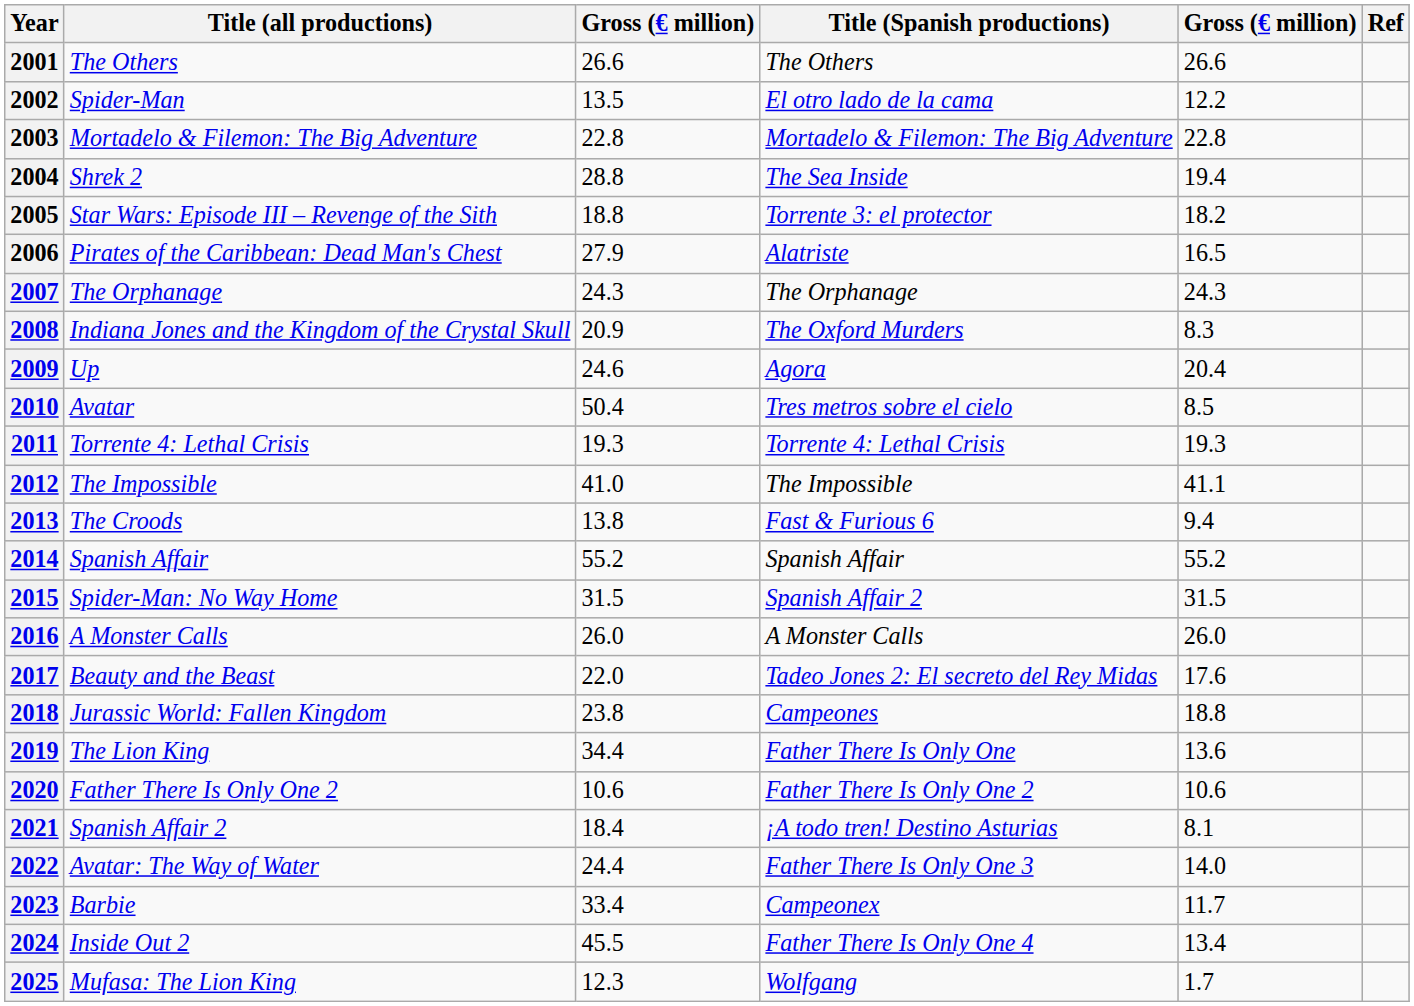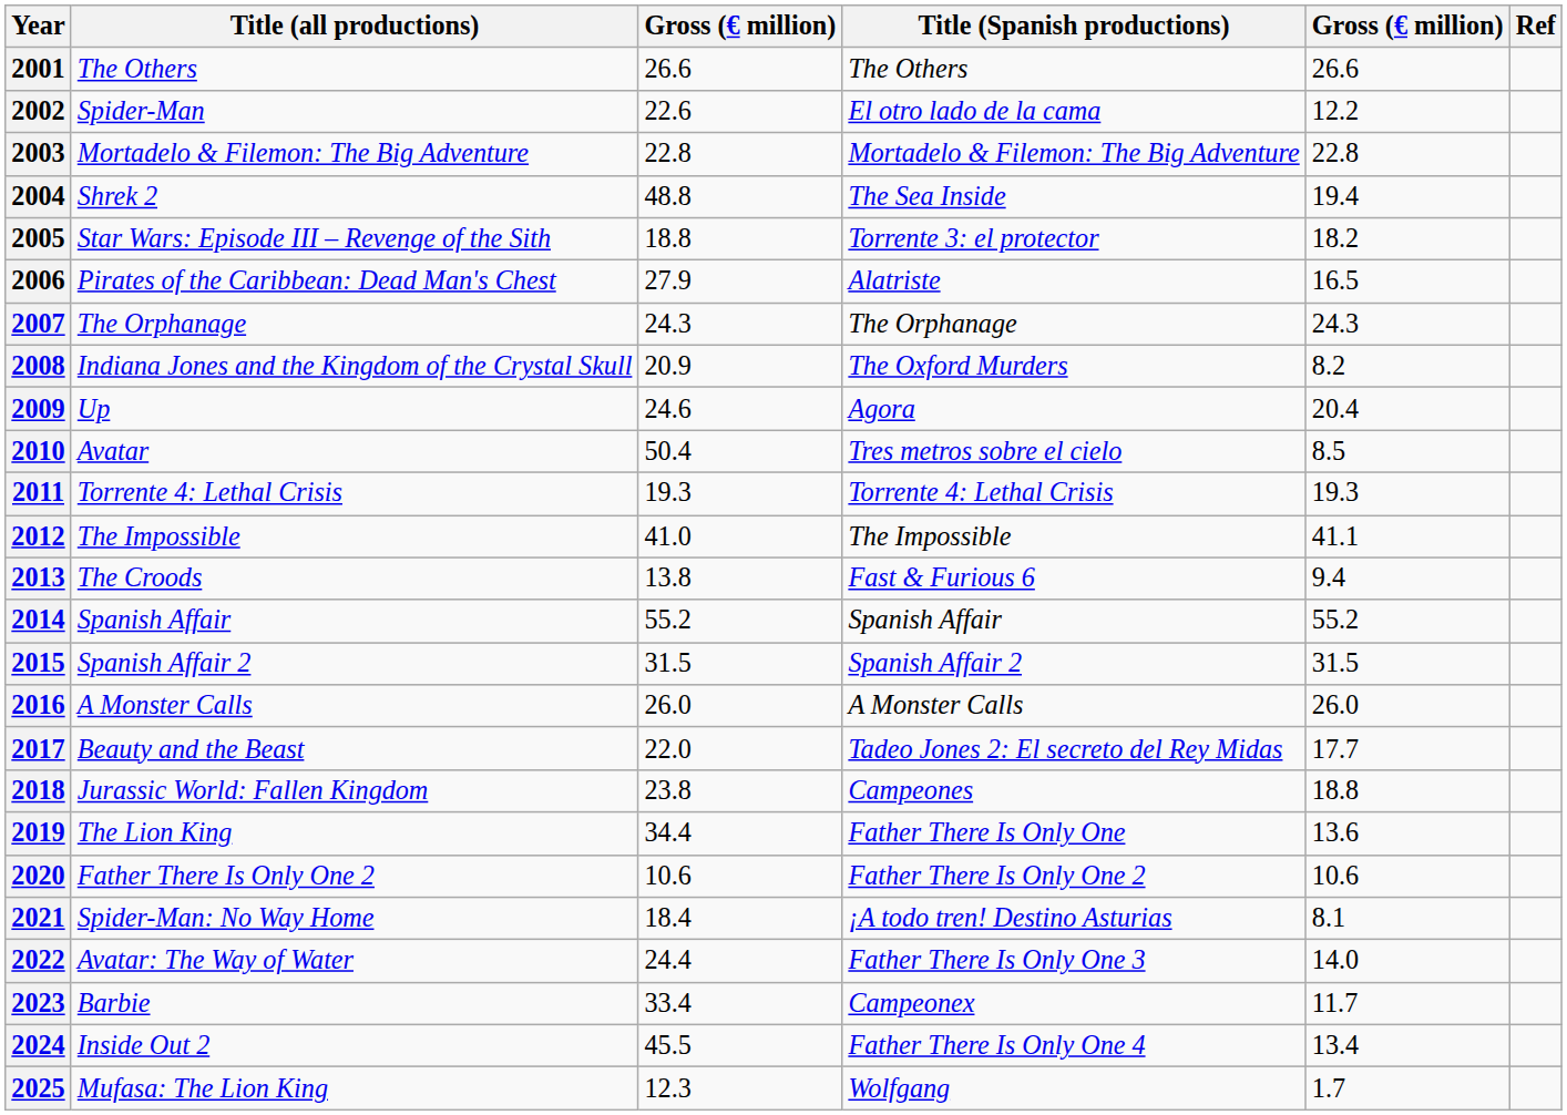 <table class="wikitable sortable">
 <tr>
 <th scope="col">Year</th>
 <th ! scope="col">Title (all productions)</th>
 <th scope="col">Gross (<a href='#'>€</a> million)</th>
 <th scope="col">Title (Spanish productions)</th>
 <th scope="col">Gross (<a href='#'>€</a> million)</th>
 <th scope="col">Ref</th>
 </tr>
 <tr>
 <th scope="row">2001</th>
 <td><em><a href='#'>The Others</a></em></td>
 <td>26.6</td>
 <td><em>The Others</em></td>
 <td>26.6</td>
 <td></td>
 </tr>
 <tr>
 <th scope="row">2002</th>
 <td><em><a href='#'>Spider-Man</a></em></td>
-<td>13.5</td>
+<td>22.6</td>
 <td><em><a href='#'>El otro lado de la cama</a></em></td>
 <td>12.2</td>
 <td></td>
 </tr>
 <tr>
 <th scope="row">2003</th>
 <td><em><a href='#'>Mortadelo & Filemon: The Big Adventure</a></em></td>
 <td>22.8</td>
 <td><em><a href='#'>Mortadelo & Filemon: The Big Adventure</a></em></td>
 <td>22.8</td>
 <td></td>
 </tr>
 <tr>
 <th scope="row">2004</th>
 <td><em><a href='#'>Shrek 2</a></em></td>
-<td>28.8</td>
+<td>48.8</td>
 <td><em><a href='#'>The Sea Inside</a></em></td>
 <td>19.4</td>
 <td></td>
 </tr>
 <tr>
 <th scope="row">2005</th>
 <td><em><a href='#'>Star Wars: Episode III – Revenge of the Sith</a></em></td>
 <td>18.8</td>
 <td><em><a href='#'>Torrente 3: el protector</a></em></td>
 <td>18.2</td>
 <td></td>
 </tr>
 <tr>
 <th scope="row">2006</th>
 <td><em><a href='#'>Pirates of the Caribbean: Dead Man's Chest</a></em></td>
 <td>27.9</td>
 <td><em><a href='#'>Alatriste</a></em></td>
 <td>16.5</td>
 <td></td>
 </tr>
 <tr>
 <th scope="row"><a href='#'>2007</a></th>
 <td><em><a href='#'>The Orphanage</a></em></td>
 <td>24.3</td>
 <td><em>The Orphanage</em></td>
 <td>24.3</td>
 <td></td>
 </tr>
 <tr>
 <th scope="row"><a href='#'>2008</a></th>
 <td><em><a href='#'>Indiana Jones and the Kingdom of the Crystal Skull</a></em></td>
 <td>20.9</td>
 <td><em><a href='#'>The Oxford Murders</a></em></td>
-<td>8.3</td>
+<td>8.2</td>
 <td></td>
 </tr>
 <tr>
 <th scope="row"><a href='#'>2009</a></th>
 <td><em><a href='#'>Up</a></em></td>
 <td>24.6</td>
 <td><em><a href='#'>Agora</a></em></td>
 <td>20.4</td>
 <td></td>
 </tr>
 <tr>
 <th scope="row"><a href='#'>2010</a></th>
 <td><em><a href='#'>Avatar</a></em></td>
 <td>50.4</td>
 <td><em><a href='#'>Tres metros sobre el cielo</a></em></td>
 <td>8.5</td>
 <td></td>
 </tr>
 <tr>
 <th scope="row"><a href='#'>2011</a></th>
 <td><em><a href='#'>Torrente 4: Lethal Crisis</a></em></td>
 <td>19.3</td>
 <td><em><a href='#'>Torrente 4: Lethal Crisis</a></em></td>
 <td>19.3</td>
 <td></td>
 </tr>
 <tr>
 <th scope="row"><a href='#'>2012</a></th>
 <td><em><a href='#'>The Impossible</a></em></td>
 <td>41.0</td>
 <td><em>The Impossible</em></td>
 <td>41.1</td>
 <td></td>
 </tr>
 <tr>
 <th scope="row"><a href='#'>2013</a></th>
 <td><em><a href='#'>The Croods</a></em></td>
 <td>13.8</td>
 <td><em><a href='#'>Fast & Furious 6</a></em></td>
 <td>9.4</td>
 <td></td>
 </tr>
 <tr>
 <th scope="row"><a href='#'>2014</a></th>
 <td><em><a href='#'>Spanish Affair</a></em></td>
 <td>55.2</td>
 <td><em>Spanish Affair</em></td>
 <td>55.2</td>
 <td></td>
 </tr>
 <tr>
 <th scope="row"><a href='#'>2015</a></th>
-<td><em><a href='#'>Spider-Man: No Way Home</a></em></td>
+<td><em><a href='#'>Spanish Affair 2</a></em></td>
 <td>31.5</td>
 <td><em><a href='#'>Spanish Affair 2</a></em></td>
 <td>31.5</td>
 <td></td>
 </tr>
 <tr>
 <th scope="row"><a href='#'>2016</a></th>
 <td><em><a href='#'>A Monster Calls</a></em></td>
 <td>26.0</td>
 <td><em>A Monster Calls</em></td>
 <td>26.0</td>
 <td></td>
 </tr>
 <tr>
 <th scope="row"><a href='#'>2017</a></th>
 <td><em><a href='#'>Beauty and the Beast</a></em></td>
 <td>22.0</td>
 <td><em><a href='#'>Tadeo Jones 2: El secreto del Rey Midas</a></em></td>
-<td>17.6</td>
+<td>17.7</td>
 <td></td>
 </tr>
 <tr>
 <th scope="row"><a href='#'>2018</a></th>
 <td><em><a href='#'>Jurassic World: Fallen Kingdom</a></em></td>
 <td>23.8</td>
 <td><em><a href='#'>Campeones</a></em></td>
 <td>18.8</td>
 <td></td>
 </tr>
 <tr>
 <th scope="row"><a href='#'>2019</a></th>
 <td><em><a href='#'>The Lion King</a></em></td>
 <td>34.4</td>
 <td><em><a href='#'>Father There Is Only One</a></em></td>
 <td>13.6</td>
 <td></td>
 </tr>
 <tr>
 <th scope="row"><a href='#'>2020</a></th>
 <td><em><a href='#'>Father There Is Only One 2</a></em></td>
 <td>10.6</td>
 <td><em><a href='#'>Father There Is Only One 2</a></em></td>
 <td>10.6</td>
 <td></td>
 </tr>
 <tr>
 <th scope="row"><a href='#'>2021</a></th>
-<td><em><a href='#'>Spanish Affair 2</a></em></td>
+<td><em><a href='#'>Spider-Man: No Way Home</a></em></td>
 <td>18.4</td>
 <td><em><a href='#'>¡A todo tren! Destino Asturias</a></em></td>
 <td>8.1</td>
 <td></td>
 </tr>
 <tr>
 <th scope="row"><a href='#'>2022</a></th>
 <td><em><a href='#'>Avatar: The Way of Water</a></em></td>
 <td>24.4</td>
 <td><em><a href='#'>Father There Is Only One 3</a></em></td>
 <td>14.0</td>
 <td></td>
 </tr>
 <tr>
 <th scope="row"><a href='#'>2023</a></th>
 <td><em><a href='#'>Barbie</a></em></td>
 <td>33.4</td>
 <td><em><a href='#'>Campeonex</a></em></td>
 <td>11.7</td>
 <td></td>
 </tr>
 <tr>
 <th><a href='#'>2024</a></th>
 <td><em><a href='#'>Inside Out 2</a></em></td>
 <td>45.5</td>
 <td><em><a href='#'>Father There Is Only One 4</a></em></td>
 <td>13.4</td>
 <td></td>
 </tr>
 <tr>
 <th><a href='#'>2025</a></th>
 <td><em><a href='#'>Mufasa: The Lion King</a></em></td>
 <td>12.3</td>
 <td><em><a href='#'>Wolfgang</a></em></td>
 <td>1.7</td>
 <td></td>
 </tr>
 </table>
